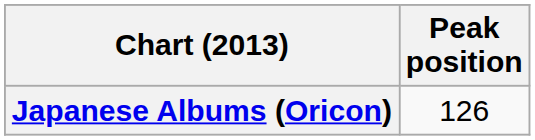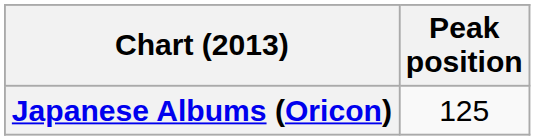 <table class="wikitable plainrowheaders">
 <tr>
 <th scope="col">Chart (2013)</th>
 <th scope="col">Peak<br>position</th>
 </tr>
 <tr>
 <th scope="row"><a href='#'>Japanese Albums</a> (<a href='#'>Oricon</a>)</th>
-<td align="center">126</td>
+<td align="center">125</td>
 </tr>
 </table>
